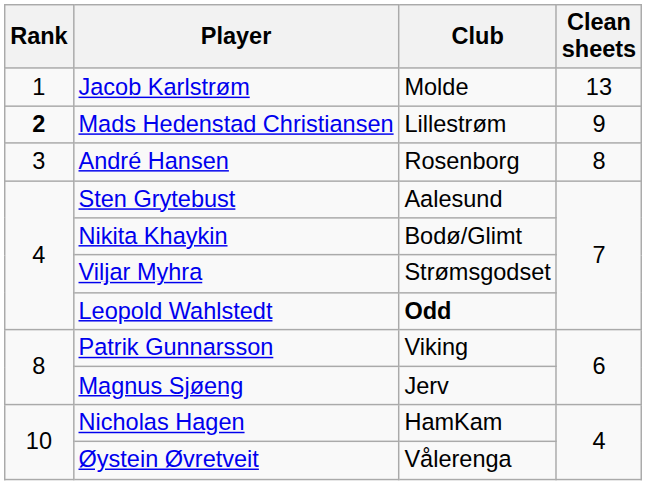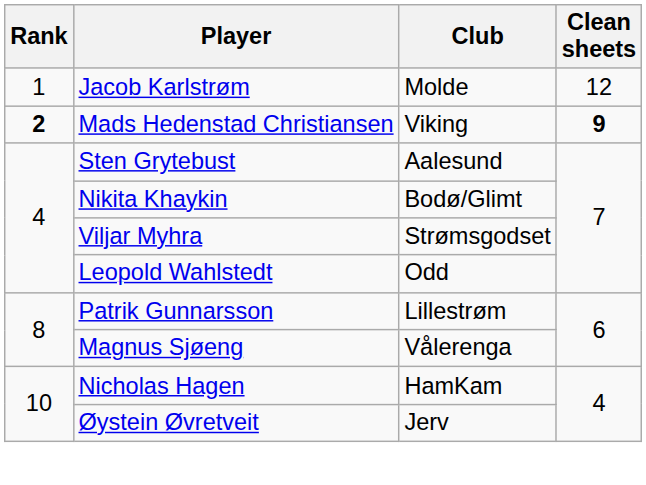 <table class="wikitable" style="text-align:center">
 <tr>
 <th>Rank</th>
 <th>Player</th>
 <th>Club</th>
 <th>Clean<br>sheets</th>
 </tr>
 <tr>
 <td rowspan="1">1</td>
 <td align="left"> <a href='#'>Jacob Karlstrøm</a></td>
 <td align="left">Molde</td>
-<td rowspan="1">13</td>
+<td rowspan="1">12</td>
 </tr>
 <tr>
 <td rowspan="1"><strong>2</strong></td>
 <td align="left"> <a href='#'>Mads Hedenstad Christiansen</a></td>
-<td align="left">Lillestrøm</td>
-<td rowspan="1">9</td>
-</tr>
-<tr>
-<td rowspan="1">3</td>
-<td align="left"> <a href='#'>André Hansen</a></td>
-<td align="left">Rosenborg</td>
-<td rowspan="1">8</td>
+<td align="left">Viking</td>
+<td rowspan="1"><strong>9</strong></td>
 </tr>
 <tr>
 <td rowspan="4">4</td>
 <td align="left"> <a href='#'>Sten Grytebust</a></td>
 <td align="left">Aalesund</td>
 <td rowspan="4">7</td>
 </tr>
 <tr>
 <td align="left"> <a href='#'>Nikita Khaykin</a></td>
 <td align="left">Bodø/Glimt</td>
 </tr>
 <tr>
 <td align="left"> <a href='#'>Viljar Myhra</a></td>
 <td align="left">Strømsgodset</td>
 </tr>
 <tr>
 <td align="left"> <a href='#'>Leopold Wahlstedt</a></td>
-<td align="left"><strong>Odd</strong></td>
+<td align="left">Odd</td>
 </tr>
 <tr>
 <td rowspan="2">8</td>
 <td align="left"> <a href='#'>Patrik Gunnarsson</a></td>
-<td align="left">Viking</td>
+<td align="left">Lillestrøm</td>
 <td rowspan="2">6</td>
 </tr>
 <tr>
 <td align="left"> <a href='#'>Magnus Sjøeng</a></td>
-<td align="left">Jerv</td>
+<td align="left">Vålerenga</td>
 </tr>
 <tr>
 <td rowspan="2">10</td>
 <td align="left"> <a href='#'>Nicholas Hagen</a></td>
 <td align="left">HamKam</td>
 <td rowspan="2">4</td>
 </tr>
 <tr>
 <td align="left"> <a href='#'>Øystein Øvretveit</a></td>
-<td align="left">Vålerenga</td>
+<td align="left">Jerv</td>
 </tr>
 </table>
